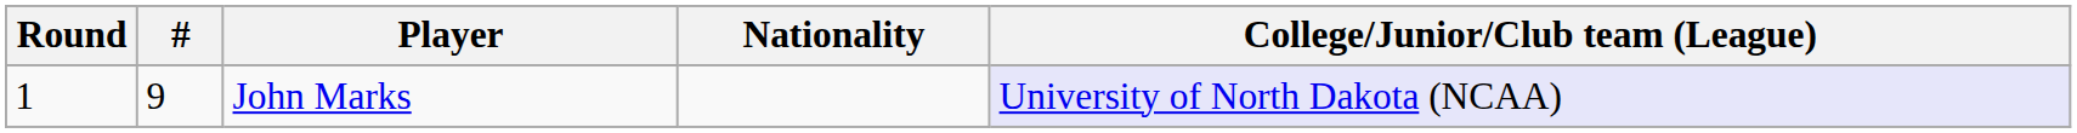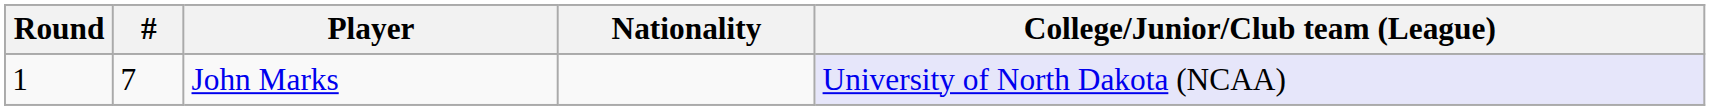 <table class="wikitable">
 <tr align="center">
 <th bgcolor="#DDDDFF" width="4.0%">Round</th>
 <th bgcolor="#DDDDFF" width="4.0%">#</th>
 <th bgcolor="#DDDDFF" width="21.0%">Player</th>
 <th bgcolor="#DDDDFF" width="14.5%">Nationality</th>
 <th bgcolor="#DDDDFF" width="50.0%">College/Junior/Club team (League)</th>
 </tr>
 <tr>
 <td>1</td>
-<td>9</td>
+<td>7</td>
 <td><a href='#'>John Marks</a></td>
 <td></td>
 <td style="background: lavender;"><a href='#'>University of North Dakota</a> (NCAA)</td>
 </tr>
 </table>
